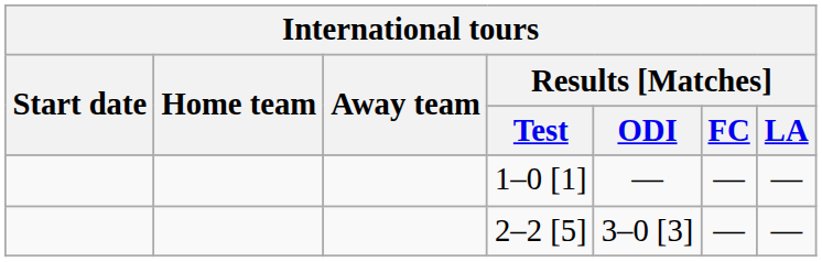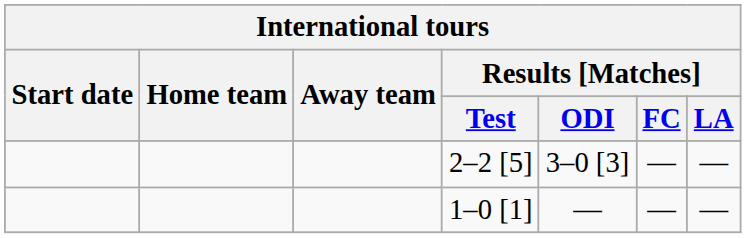 <table class="wikitable">
 <tr>
 <th colspan="7">International tours</th>
 </tr>
 <tr>
 <th rowspan="2">Start date</th>
 <th rowspan="2">Home team</th>
 <th rowspan="2">Away team</th>
 <th colspan="4">Results [Matches]</th>
 </tr>
 <tr>
 <th><a href='#'>Test</a></th>
 <th><a href='#'>ODI</a></th>
 <th><a href='#'>FC</a></th>
 <th><a href='#'>LA</a></th>
 </tr>
 <tr>
 <td><a href='#'></a></td>
 <td></td>
 <td></td>
-<td>1–0 [1]</td>
-<td ; style="text-align:center">—</td>
+<td>2–2 [5]</td>
+<td>3–0 [3]</td>
 <td ; style="text-align:center">—</td>
 <td ; style="text-align:center">—</td>
 </tr>
 <tr>
 <td><a href='#'></a></td>
 <td></td>
 <td></td>
-<td>2–2 [5]</td>
-<td>3–0 [3]</td>
+<td>1–0 [1]</td>
+<td ; style="text-align:center">—</td>
 <td ; style="text-align:center">—</td>
 <td ; style="text-align:center">—</td>
 </tr>
 </table>
